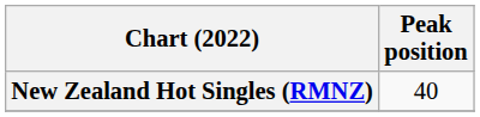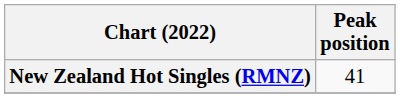 <table class="wikitable sortable plainrowheaders" style="text-align:center">
 <tr>
 <th scope="col">Chart (2022)</th>
 <th scope="col">Peak<br>position</th>
 </tr>
 <tr>
 <th scope="row">New Zealand Hot Singles (<a href='#'>RMNZ</a>)</th>
-<td>40</td>
+<td>41</td>
 </tr>
 <tr>
 </tr>
 <tr>
 </tr>
 <tr>
 </tr>
 </table>
